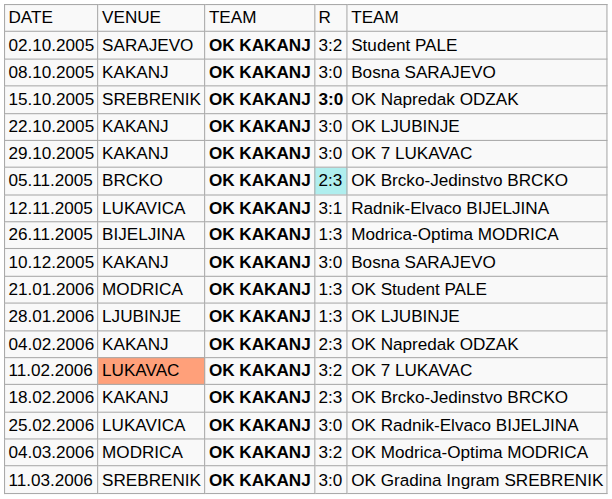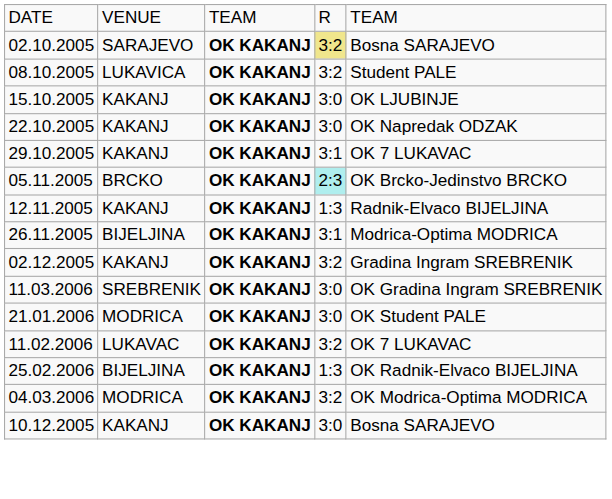 <table class="wikitable">
 <tr>
 <td>DATE</td>
 <td>VENUE</td>
 <td>TEAM</td>
 <td>R</td>
 <td>TEAM</td>
 </tr>
 <tr>
 <td>02.10.2005</td>
 <td>SARAJEVO</td>
 <td><strong>OK KAKANJ</strong></td>
+<td style="background: khaki;">3:2</td>
+<td>Bosna SARAJEVO</td>
+</tr>
+<tr>
+<td>08.10.2005</td>
+<td>LUKAVICA</td>
+<td><strong>OK KAKANJ</strong></td>
 <td>3:2</td>
 <td>Student PALE</td>
 </tr>
 <tr>
-<td>08.10.2005</td>
+<td>15.10.2005</td>
 <td>KAKANJ</td>
 <td><strong>OK KAKANJ</strong></td>
 <td>3:0</td>
-<td>Bosna SARAJEVO</td>
-</tr>
-<tr>
-<td>15.10.2005</td>
-<td>SREBRENIK</td>
-<td><strong>OK KAKANJ</strong></td>
-<td><strong>3:0</strong></td>
-<td>OK Napredak ODZAK</td>
+<td>OK LJUBINJE</td>
 </tr>
 <tr>
 <td>22.10.2005</td>
 <td>KAKANJ</td>
 <td><strong>OK KAKANJ</strong></td>
 <td>3:0</td>
-<td>OK LJUBINJE</td>
+<td>OK Napredak ODZAK</td>
 </tr>
 <tr>
 <td>29.10.2005</td>
 <td>KAKANJ</td>
 <td><strong>OK KAKANJ</strong></td>
-<td>3:0</td>
+<td>3:1</td>
 <td>OK 7 LUKAVAC</td>
 </tr>
 <tr>
 <td>05.11.2005</td>
 <td>BRCKO</td>
 <td><strong>OK KAKANJ</strong></td>
 <td style="background: paleturquoise;">2:3</td>
 <td>OK Brcko-Jedinstvo BRCKO</td>
 </tr>
 <tr>
 <td>12.11.2005</td>
-<td>LUKAVICA</td>
+<td>KAKANJ</td>
 <td><strong>OK KAKANJ</strong></td>
-<td>3:1</td>
+<td>1:3</td>
 <td>Radnik-Elvaco BIJELJINA</td>
 </tr>
 <tr>
 <td>26.11.2005</td>
 <td>BIJELJINA</td>
 <td><strong>OK KAKANJ</strong></td>
-<td>1:3</td>
+<td>3:1</td>
 <td>Modrica-Optima MODRICA</td>
 </tr>
 <tr>
-<td>10.12.2005</td>
+<td>02.12.2005</td>
 <td>KAKANJ</td>
 <td><strong>OK KAKANJ</strong></td>
+<td>3:2</td>
+<td>Gradina Ingram SREBRENIK</td>
+</tr>
+<tr>
+<td>11.03.2006</td>
+<td>SREBRENIK</td>
+<td><strong>OK KAKANJ</strong></td>
 <td>3:0</td>
-<td>Bosna SARAJEVO</td>
+<td>OK Gradina Ingram SREBRENIK</td>
 </tr>
 <tr>
 <td>21.01.2006</td>
 <td>MODRICA</td>
 <td><strong>OK KAKANJ</strong></td>
-<td>1:3</td>
+<td>3:0</td>
 <td>OK Student PALE</td>
 </tr>
 <tr>
-<td>28.01.2006</td>
-<td>LJUBINJE</td>
-<td><strong>OK KAKANJ</strong></td>
-<td>1:3</td>
-<td>OK LJUBINJE</td>
-</tr>
-<tr>
-<td>04.02.2006</td>
-<td>KAKANJ</td>
-<td><strong>OK KAKANJ</strong></td>
-<td>2:3</td>
-<td>OK Napredak ODZAK</td>
-</tr>
-<tr>
 <td>11.02.2006</td>
-<td style="background: lightsalmon;">LUKAVAC</td>
+<td>LUKAVAC</td>
 <td><strong>OK KAKANJ</strong></td>
 <td>3:2</td>
 <td>OK 7 LUKAVAC</td>
 </tr>
 <tr>
-<td>18.02.2006</td>
-<td>KAKANJ</td>
+<td>25.02.2006</td>
+<td>BIJELJINA</td>
 <td><strong>OK KAKANJ</strong></td>
-<td>2:3</td>
-<td>OK Brcko-Jedinstvo BRCKO</td>
-</tr>
-<tr>
-<td>25.02.2006</td>
-<td>LUKAVICA</td>
-<td><strong>OK KAKANJ</strong></td>
-<td>3:0</td>
+<td>1:3</td>
 <td>OK Radnik-Elvaco BIJELJINA</td>
 </tr>
 <tr>
 <td>04.03.2006</td>
 <td>MODRICA</td>
 <td><strong>OK KAKANJ</strong></td>
 <td>3:2</td>
 <td>OK Modrica-Optima MODRICA</td>
 </tr>
 <tr>
-<td>11.03.2006</td>
-<td>SREBRENIK</td>
+<td>10.12.2005</td>
+<td>KAKANJ</td>
 <td><strong>OK KAKANJ</strong></td>
 <td>3:0</td>
-<td>OK Gradina Ingram SREBRENIK</td>
+<td>Bosna SARAJEVO</td>
 </tr>
 </table>
